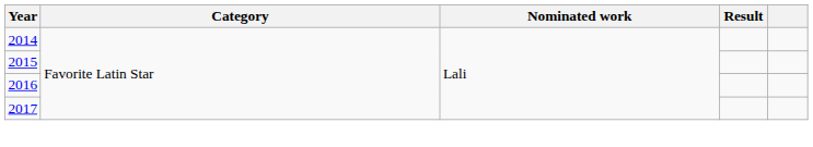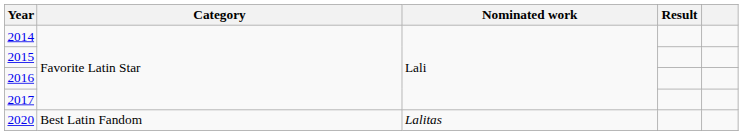 <table class="wikitable plainrowheaders" style="width:70%;">
 <tr>
 <th scope="col" style="width:4%;">Year</th>
 <th scope="col" style="width:50%;">Category</th>
 <th scope="col" style="width:35%;">Nominated work</th>
 <th scope="col" style="width:6%;">Result</th>
 <th scope="col" style="width:6%;"></th>
 </tr>
 <tr>
 <td align=center><a href='#'>2014</a></td>
 <td rowspan=4>Favorite Latin Star</td>
 <td rowspan="4">Lali</td>
 <td></td>
 <td align=center></td>
 </tr>
 <tr>
 <td align=center><a href='#'>2015</a></td>
 <td></td>
 <td align=center></td>
 </tr>
 <tr>
 <td align=center><a href='#'>2016</a></td>
 <td></td>
 <td align=center></td>
 </tr>
 <tr>
 <td align=center><a href='#'>2017</a></td>
 <td></td>
 <td align=center></td>
 </tr>
+<tr>
+<td align="center"><a href='#'>2020</a></td>
+<td>Best Latin Fandom</td>
+<td><em>Lalitas</em></td>
+<td></td>
+<td align="center"></td>
+</tr>
 </table>
